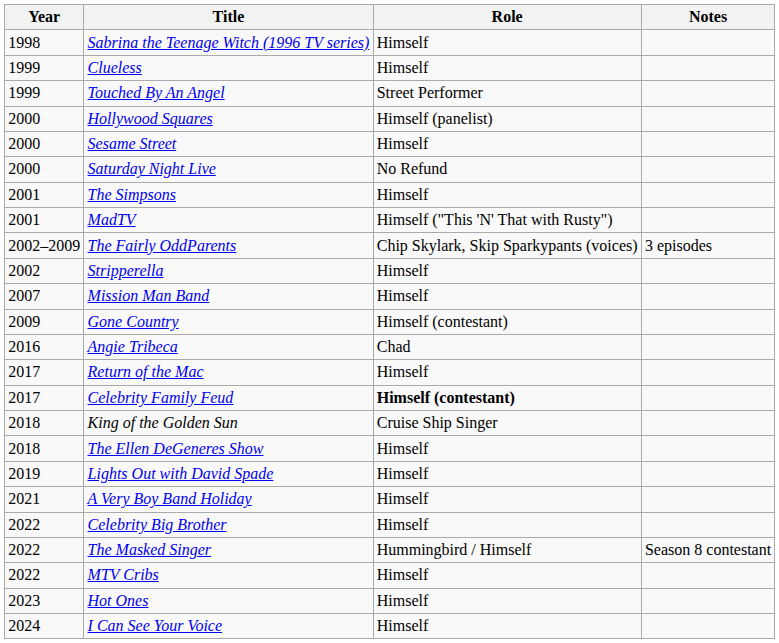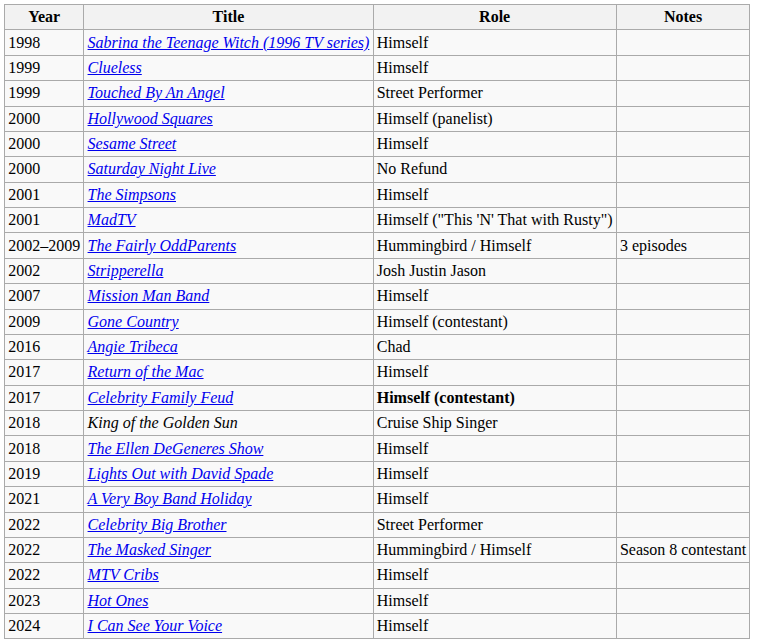 <table class="wikitable sortable">
 <tr>
 <th>Year</th>
 <th>Title</th>
 <th>Role</th>
 <th>Notes</th>
 </tr>
 <tr>
 <td>1998</td>
 <td><em><a href='#'>Sabrina the Teenage Witch (1996 TV series)</a></em></td>
 <td>Himself</td>
 <td></td>
 </tr>
 <tr>
 <td>1999</td>
 <td><em><a href='#'>Clueless</a></em></td>
 <td>Himself</td>
 <td></td>
 </tr>
 <tr>
 <td>1999</td>
 <td><em><a href='#'>Touched By An Angel</a></em></td>
 <td>Street Performer</td>
 <td></td>
 </tr>
 <tr>
 <td>2000</td>
 <td><em><a href='#'>Hollywood Squares</a></em></td>
 <td>Himself (panelist)</td>
 <td></td>
 </tr>
 <tr>
 <td>2000</td>
 <td><em><a href='#'>Sesame Street</a></em></td>
 <td>Himself</td>
 <td></td>
 </tr>
 <tr>
 <td>2000</td>
 <td><em><a href='#'>Saturday Night Live</a></em></td>
 <td>No Refund</td>
 <td></td>
 </tr>
 <tr>
 <td>2001</td>
 <td><em><a href='#'>The Simpsons</a></em></td>
 <td>Himself</td>
 <td></td>
 </tr>
 <tr>
 <td>2001</td>
 <td><em><a href='#'>MadTV</a></em></td>
 <td>Himself ("This 'N' That with Rusty")</td>
 <td></td>
 </tr>
 <tr>
 <td>2002–2009</td>
 <td><em><a href='#'>The Fairly OddParents</a></em></td>
-<td>Chip Skylark, Skip Sparkypants (voices)</td>
+<td>Hummingbird / Himself</td>
 <td>3 episodes</td>
 </tr>
 <tr>
 <td>2002</td>
 <td><em><a href='#'>Stripperella</a></em></td>
-<td>Himself</td>
+<td>Josh Justin Jason</td>
 <td></td>
 </tr>
 <tr>
 <td>2007</td>
 <td><em><a href='#'>Mission Man Band</a></em></td>
 <td>Himself</td>
 <td></td>
 </tr>
 <tr>
 <td>2009</td>
 <td><em><a href='#'>Gone Country</a></em></td>
 <td>Himself (contestant)</td>
 <td></td>
 </tr>
 <tr>
 <td>2016</td>
 <td><em><a href='#'>Angie Tribeca</a></em></td>
 <td>Chad</td>
 <td></td>
 </tr>
 <tr>
 <td>2017</td>
 <td><em><a href='#'>Return of the Mac</a></em></td>
 <td>Himself</td>
 <td></td>
 </tr>
 <tr>
 <td>2017</td>
 <td><em><a href='#'>Celebrity Family Feud</a></em></td>
 <td><strong>Himself (contestant)</strong></td>
 <td></td>
 </tr>
 <tr>
 <td>2018</td>
 <td><em>King of the Golden Sun</em></td>
 <td>Cruise Ship Singer</td>
 <td></td>
 </tr>
 <tr>
 <td>2018</td>
 <td><em><a href='#'>The Ellen DeGeneres Show</a></em></td>
 <td>Himself</td>
 <td></td>
 </tr>
 <tr>
 <td>2019</td>
 <td><em><a href='#'>Lights Out with David Spade</a></em></td>
 <td>Himself</td>
 <td></td>
 </tr>
 <tr>
 <td>2021</td>
 <td><em><a href='#'>A Very Boy Band Holiday</a></em></td>
 <td>Himself</td>
 <td></td>
 </tr>
 <tr>
 <td>2022</td>
 <td><em><a href='#'>Celebrity Big Brother</a></em></td>
-<td>Himself</td>
+<td>Street Performer</td>
 <td></td>
 </tr>
 <tr>
 <td>2022</td>
 <td><em><a href='#'>The Masked Singer</a></em></td>
 <td>Hummingbird / Himself</td>
 <td>Season 8 contestant</td>
 </tr>
 <tr>
 <td>2022</td>
 <td><em><a href='#'>MTV Cribs</a></em></td>
 <td>Himself</td>
 <td></td>
 </tr>
 <tr>
 <td>2023</td>
 <td><em><a href='#'>Hot Ones</a></em></td>
 <td>Himself</td>
 <td></td>
 </tr>
 <tr>
 <td>2024</td>
 <td><em><a href='#'>I Can See Your Voice</a></em></td>
 <td>Himself</td>
 <td></td>
 </tr>
 </table>
